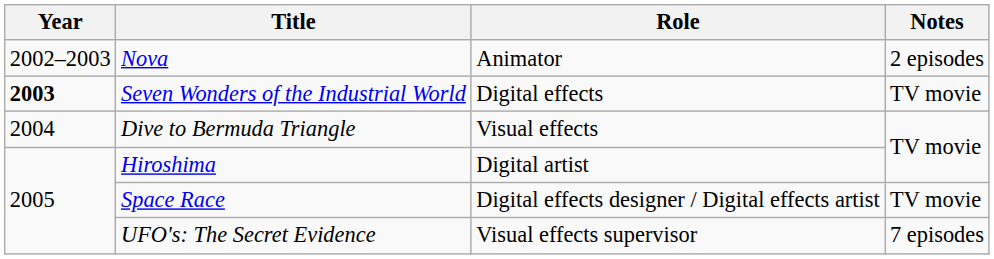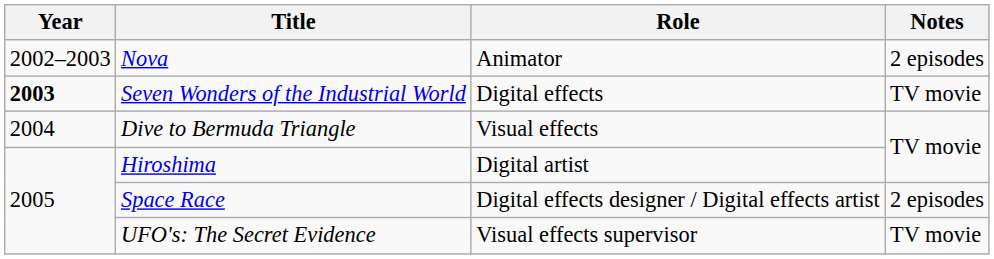 <table class="wikitable">
 <tr>
 <th>Year</th>
 <th>Title</th>
 <th>Role</th>
 <th>Notes</th>
 </tr>
 <tr>
 <td>2002–2003</td>
 <td><em><a href='#'>Nova</a></em></td>
 <td>Animator</td>
 <td>2 episodes</td>
 </tr>
 <tr>
 <td><strong>2003</strong></td>
 <td><em><a href='#'>Seven Wonders of the Industrial World</a></em></td>
 <td>Digital effects</td>
 <td>TV movie</td>
 </tr>
 <tr>
 <td>2004</td>
 <td><em>Dive to Bermuda Triangle</em></td>
 <td>Visual effects</td>
 <td rowspan=2>TV movie</td>
 </tr>
 <tr>
 <td rowspan=3>2005</td>
 <td><em><a href='#'>Hiroshima</a></em></td>
 <td>Digital artist</td>
 </tr>
 <tr>
 <td><em><a href='#'>Space Race</a></em></td>
 <td>Digital effects designer / Digital effects artist</td>
-<td>TV movie</td>
+<td>2 episodes</td>
 </tr>
 <tr>
 <td><em>UFO's: The Secret Evidence</em></td>
 <td>Visual effects supervisor</td>
-<td>7 episodes</td>
+<td>TV movie</td>
 </tr>
 </table>
